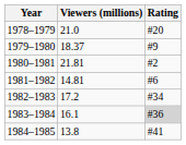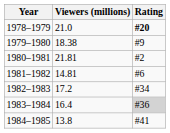 <table class="wikitable">
 <tr>
 <th>Year</th>
 <th>Viewers (millions)</th>
 <th>Rating</th>
 </tr>
 <tr>
 <td>1978–1979</td>
 <td>21.0</td>
-<td>#20</td>
+<td><strong>#20</strong></td>
 </tr>
 <tr>
 <td>1979–1980</td>
-<td>18.37</td>
+<td>18.38</td>
 <td>#9</td>
 </tr>
 <tr>
 <td>1980–1981</td>
 <td>21.81</td>
 <td>#2</td>
 </tr>
 <tr>
 <td>1981–1982</td>
 <td>14.81</td>
 <td>#6</td>
 </tr>
 <tr>
 <td>1982–1983</td>
 <td>17.2</td>
 <td>#34</td>
 </tr>
 <tr>
 <td>1983–1984</td>
-<td>16.1</td>
+<td>16.4</td>
 <td style="background: lightgrey;">#36</td>
 </tr>
 <tr>
 <td>1984–1985</td>
 <td>13.8</td>
 <td>#41</td>
 </tr>
 </table>
